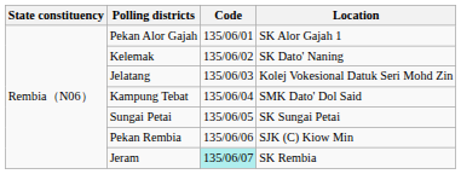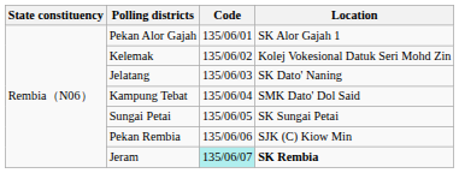 <table class="wikitable sortable mw-collapsible" style="white-space:nowrap;font-size:85%">
 <tr>
 <th>State constituency</th>
 <th>Polling districts</th>
 <th>Code</th>
 <th>Location</th>
 </tr>
 <tr>
 <td rowspan="7">Rembia（N06）</td>
 <td>Pekan Alor Gajah</td>
 <td>135/06/01</td>
 <td>SK Alor Gajah 1</td>
 </tr>
 <tr>
 <td>Kelemak</td>
 <td>135/06/02</td>
-<td>SK Dato' Naning</td>
+<td>Kolej Vokesional Datuk Seri Mohd Zin</td>
 </tr>
 <tr>
 <td>Jelatang</td>
 <td>135/06/03</td>
-<td>Kolej Vokesional Datuk Seri Mohd Zin</td>
+<td>SK Dato' Naning</td>
 </tr>
 <tr>
 <td>Kampung Tebat</td>
 <td>135/06/04</td>
 <td>SMK Dato' Dol Said</td>
 </tr>
 <tr>
 <td>Sungai Petai</td>
 <td>135/06/05</td>
 <td>SK Sungai Petai</td>
 </tr>
 <tr>
 <td>Pekan Rembia</td>
 <td>135/06/06</td>
 <td>SJK (C) Kiow Min</td>
 </tr>
 <tr>
 <td>Jeram</td>
 <td style="background: paleturquoise;">135/06/07</td>
-<td>SK Rembia</td>
+<td><strong>SK Rembia</strong></td>
 </tr>
 </table>
